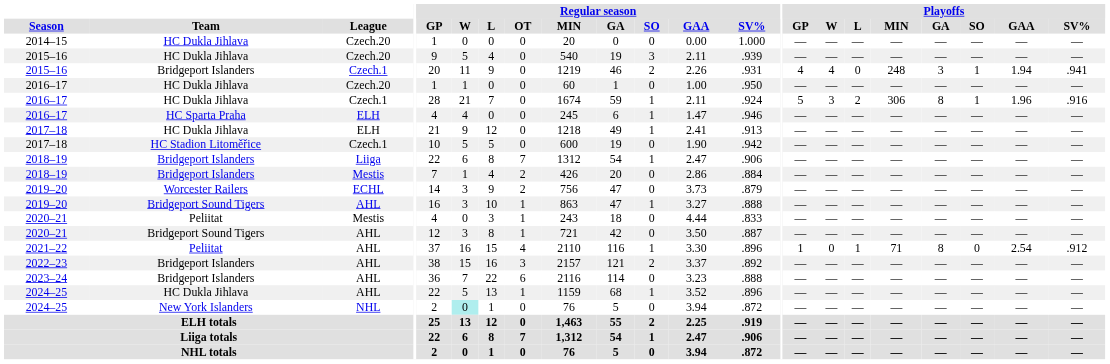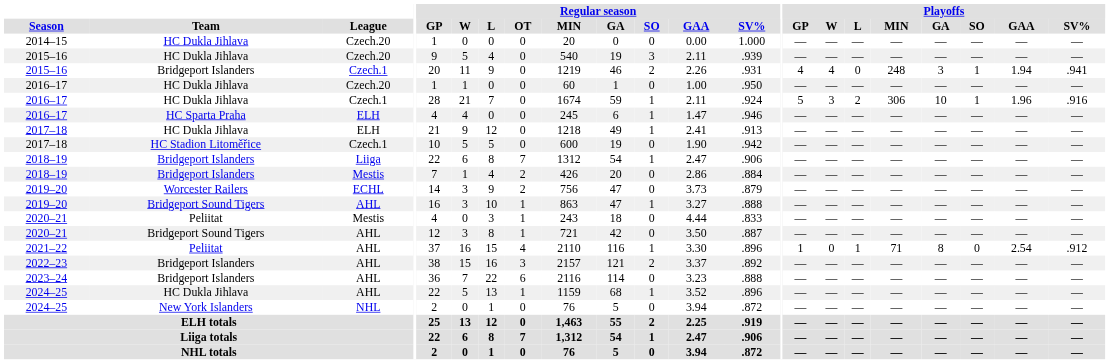 <table border="0" cellpadding="1" cellspacing="0" style="text-align:center; width:75%">
 <tr ALIGN="center" bgcolor="#e0e0e0">
 <th align="center" colspan="3" bgcolor="#ffffff"></th>
 <th align="center" rowspan="99" bgcolor="#ffffff"></th>
 <th align="center" colspan="9" bgcolor="#e0e0e0"><a href='#'>Regular season</a></th>
 <th align="center" rowspan="99" bgcolor="#ffffff"></th>
 <th align="center" colspan="8" bgcolor="#e0e0e0"><a href='#'>Playoffs</a></th>
 </tr>
 <tr ALIGN="center" bgcolor="#e0e0e0">
 <th><a href='#'>Season</a></th>
 <th>Team</th>
 <th>League</th>
 <th>GP</th>
 <th>W</th>
 <th>L</th>
 <th>OT</th>
 <th>MIN</th>
 <th>GA</th>
 <th><a href='#'>SO</a></th>
 <th><a href='#'>GAA</a></th>
 <th><a href='#'>SV%</a></th>
 <th>GP</th>
 <th>W</th>
 <th>L</th>
 <th>MIN</th>
 <th>GA</th>
 <th>SO</th>
 <th>GAA</th>
 <th>SV%</th>
 </tr>
 <tr ALIGN="center">
 <td>2014–15</td>
 <td><a href='#'>HC Dukla Jihlava</a></td>
 <td>Czech.20</td>
 <td>1</td>
 <td>0</td>
 <td>0</td>
 <td>0</td>
 <td>20</td>
 <td>0</td>
 <td>0</td>
 <td>0.00</td>
 <td>1.000</td>
 <td>—</td>
 <td>—</td>
 <td>—</td>
 <td>—</td>
 <td>—</td>
 <td>—</td>
 <td>—</td>
 <td>—</td>
 </tr>
 <tr ALIGN="center" bgcolor="#f0f0f0">
 <td>2015–16</td>
 <td>HC Dukla Jihlava</td>
 <td>Czech.20</td>
 <td>9</td>
 <td>5</td>
 <td>4</td>
 <td>0</td>
 <td>540</td>
 <td>19</td>
 <td>3</td>
 <td>2.11</td>
 <td>.939</td>
 <td>—</td>
 <td>—</td>
 <td>—</td>
 <td>—</td>
 <td>—</td>
 <td>—</td>
 <td>—</td>
 <td>—</td>
 </tr>
 <tr ALIGN="center">
 <td><a href='#'>2015–16</a></td>
 <td>Bridgeport Islanders</td>
 <td><a href='#'>Czech.1</a></td>
 <td>20</td>
 <td>11</td>
 <td>9</td>
 <td>0</td>
 <td>1219</td>
 <td>46</td>
 <td>2</td>
 <td>2.26</td>
 <td>.931</td>
 <td>4</td>
 <td>4</td>
 <td>0</td>
 <td>248</td>
 <td>3</td>
 <td>1</td>
 <td>1.94</td>
 <td>.941</td>
 </tr>
 <tr ALIGN="center" bgcolor="#f0f0f0">
 <td>2016–17</td>
 <td>HC Dukla Jihlava</td>
 <td>Czech.20</td>
 <td>1</td>
 <td>1</td>
 <td>0</td>
 <td>0</td>
 <td>60</td>
 <td>1</td>
 <td>0</td>
 <td>1.00</td>
 <td>.950</td>
 <td>—</td>
 <td>—</td>
 <td>—</td>
 <td>—</td>
 <td>—</td>
 <td>—</td>
 <td>—</td>
 <td>—</td>
 </tr>
 <tr ALIGN="center">
 <td><a href='#'>2016–17</a></td>
 <td>HC Dukla Jihlava</td>
 <td>Czech.1</td>
 <td>28</td>
 <td>21</td>
 <td>7</td>
 <td>0</td>
 <td>1674</td>
 <td>59</td>
 <td>1</td>
 <td>2.11</td>
 <td>.924</td>
 <td>5</td>
 <td>3</td>
 <td>2</td>
 <td>306</td>
-<td>8</td>
+<td>10</td>
 <td>1</td>
 <td>1.96</td>
 <td>.916</td>
 </tr>
 <tr ALIGN="center" bgcolor="#f0f0f0">
 <td><a href='#'>2016–17</a></td>
 <td><a href='#'>HC Sparta Praha</a></td>
 <td><a href='#'>ELH</a></td>
 <td>4</td>
 <td>4</td>
 <td>0</td>
 <td>0</td>
 <td>245</td>
 <td>6</td>
 <td>1</td>
 <td>1.47</td>
 <td>.946</td>
 <td>—</td>
 <td>—</td>
 <td>—</td>
 <td>—</td>
 <td>—</td>
 <td>—</td>
 <td>—</td>
 <td>—</td>
 </tr>
 <tr ALIGN="center">
 <td><a href='#'>2017–18</a></td>
 <td>HC Dukla Jihlava</td>
 <td>ELH</td>
 <td>21</td>
 <td>9</td>
 <td>12</td>
 <td>0</td>
 <td>1218</td>
 <td>49</td>
 <td>1</td>
 <td>2.41</td>
 <td>.913</td>
 <td>—</td>
 <td>—</td>
 <td>—</td>
 <td>—</td>
 <td>—</td>
 <td>—</td>
 <td>—</td>
 <td>—</td>
 </tr>
 <tr ALIGN="center" bgcolor="#f0f0f0">
 <td 2017–18 Czech 1. Liga season>2017–18</td>
 <td><a href='#'>HC Stadion Litoměřice</a></td>
 <td>Czech.1</td>
 <td>10</td>
 <td>5</td>
 <td>5</td>
 <td>0</td>
 <td>600</td>
 <td>19</td>
 <td>0</td>
 <td>1.90</td>
 <td>.942</td>
 <td>—</td>
 <td>—</td>
 <td>—</td>
 <td>—</td>
 <td>—</td>
 <td>—</td>
 <td>—</td>
 <td>—</td>
 </tr>
 <tr ALIGN="center">
 <td><a href='#'>2018–19</a></td>
 <td><a href='#'>Bridgeport Islanders</a></td>
 <td><a href='#'>Liiga</a></td>
 <td>22</td>
 <td>6</td>
 <td>8</td>
 <td>7</td>
 <td>1312</td>
 <td>54</td>
 <td>1</td>
 <td>2.47</td>
 <td>.906</td>
 <td>—</td>
 <td>—</td>
 <td>—</td>
 <td>—</td>
 <td>—</td>
 <td>—</td>
 <td>—</td>
 <td>—</td>
 </tr>
 <tr ALIGN="center" bgcolor="#f0f0f0">
 <td><a href='#'>2018–19</a></td>
 <td><a href='#'>Bridgeport Islanders</a></td>
 <td><a href='#'>Mestis</a></td>
 <td>7</td>
 <td>1</td>
 <td>4</td>
 <td>2</td>
 <td>426</td>
 <td>20</td>
 <td>0</td>
 <td>2.86</td>
 <td>.884</td>
 <td>—</td>
 <td>—</td>
 <td>—</td>
 <td>—</td>
 <td>—</td>
 <td>—</td>
 <td>—</td>
 <td>—</td>
 </tr>
 <tr ALIGN="center">
 <td><a href='#'>2019–20</a></td>
 <td><a href='#'>Worcester Railers</a></td>
 <td><a href='#'>ECHL</a></td>
 <td>14</td>
 <td>3</td>
 <td>9</td>
 <td>2</td>
 <td>756</td>
 <td>47</td>
 <td>0</td>
 <td>3.73</td>
 <td>.879</td>
 <td>—</td>
 <td>—</td>
 <td>—</td>
 <td>—</td>
 <td>—</td>
 <td>—</td>
 <td>—</td>
 <td>—</td>
 </tr>
 <tr ALIGN="center" bgcolor="#f0f0f0">
 <td><a href='#'>2019–20</a></td>
 <td><a href='#'>Bridgeport Sound Tigers</a></td>
 <td><a href='#'>AHL</a></td>
 <td>16</td>
 <td>3</td>
 <td>10</td>
 <td>1</td>
 <td>863</td>
 <td>47</td>
 <td>1</td>
 <td>3.27</td>
 <td>.888</td>
 <td>—</td>
 <td>—</td>
 <td>—</td>
 <td>—</td>
 <td>—</td>
 <td>—</td>
 <td>—</td>
 <td>—</td>
 </tr>
 <tr ALIGN="center">
 <td><a href='#'>2020–21</a></td>
 <td>Peliitat</td>
 <td>Mestis</td>
 <td>4</td>
 <td>0</td>
 <td>3</td>
 <td>1</td>
 <td>243</td>
 <td>18</td>
 <td>0</td>
 <td>4.44</td>
 <td>.833</td>
 <td>—</td>
 <td>—</td>
 <td>—</td>
 <td>—</td>
 <td>—</td>
 <td>—</td>
 <td>—</td>
 <td>—</td>
 </tr>
 <tr ALIGN="center" bgcolor="#f0f0f0">
 <td><a href='#'>2020–21</a></td>
 <td>Bridgeport Sound Tigers</td>
 <td>AHL</td>
 <td>12</td>
 <td>3</td>
 <td>8</td>
 <td>1</td>
 <td>721</td>
 <td>42</td>
 <td>0</td>
 <td>3.50</td>
 <td>.887</td>
 <td>—</td>
 <td>—</td>
 <td>—</td>
 <td>—</td>
 <td>—</td>
 <td>—</td>
 <td>—</td>
 <td>—</td>
 </tr>
 <tr ALIGN="center">
 <td><a href='#'>2021–22</a></td>
 <td><a href='#'>Peliitat</a></td>
 <td>AHL</td>
 <td>37</td>
 <td>16</td>
 <td>15</td>
 <td>4</td>
 <td>2110</td>
 <td>116</td>
 <td>1</td>
 <td>3.30</td>
 <td>.896</td>
 <td>1</td>
 <td>0</td>
 <td>1</td>
 <td>71</td>
 <td>8</td>
 <td>0</td>
 <td>2.54</td>
 <td>.912</td>
 </tr>
 <tr ALIGN="center" bgcolor="#f0f0f0">
 <td><a href='#'>2022–23</a></td>
 <td>Bridgeport Islanders</td>
 <td>AHL</td>
 <td>38</td>
 <td>15</td>
 <td>16</td>
 <td>3</td>
 <td>2157</td>
 <td>121</td>
 <td>2</td>
 <td>3.37</td>
 <td>.892</td>
 <td>—</td>
 <td>—</td>
 <td>—</td>
 <td>—</td>
 <td>—</td>
 <td>—</td>
 <td>—</td>
 <td>—</td>
 </tr>
 <tr ALIGN="center">
 <td><a href='#'>2023–24</a></td>
 <td>Bridgeport Islanders</td>
 <td>AHL</td>
 <td>36</td>
 <td>7</td>
 <td>22</td>
 <td>6</td>
 <td>2116</td>
 <td>114</td>
 <td>0</td>
 <td>3.23</td>
 <td>.888</td>
 <td>—</td>
 <td>—</td>
 <td>—</td>
 <td>—</td>
 <td>—</td>
 <td>—</td>
 <td>—</td>
 <td>—</td>
 </tr>
 <tr ALIGN="center" bgcolor="#f0f0f0">
 <td><a href='#'>2024–25</a></td>
 <td>HC Dukla Jihlava</td>
 <td>AHL</td>
 <td>22</td>
 <td>5</td>
 <td>13</td>
 <td>1</td>
 <td>1159</td>
 <td>68</td>
 <td>1</td>
 <td>3.52</td>
 <td>.896</td>
 <td>—</td>
 <td>—</td>
 <td>—</td>
 <td>—</td>
 <td>—</td>
 <td>—</td>
 <td>—</td>
 <td>—</td>
 </tr>
 <tr ALIGN="center">
 <td><a href='#'>2024–25</a></td>
 <td><a href='#'>New York Islanders</a></td>
 <td><a href='#'>NHL</a></td>
 <td>2</td>
-<td style="background: paleturquoise;">0</td>
+<td>0</td>
 <td>1</td>
 <td>0</td>
 <td>76</td>
 <td>5</td>
 <td>0</td>
 <td>3.94</td>
 <td>.872</td>
 <td>—</td>
 <td>—</td>
 <td>—</td>
 <td>—</td>
 <td>—</td>
 <td>—</td>
 <td>—</td>
 <td>—</td>
 </tr>
 <tr bgcolor="#e0e0e0">
 <th colspan=3>ELH totals</th>
 <th>25</th>
 <th>13</th>
 <th>12</th>
 <th>0</th>
 <th>1,463</th>
 <th>55</th>
 <th>2</th>
 <th>2.25</th>
 <th>.919</th>
 <th>—</th>
 <th>—</th>
 <th>—</th>
 <th>—</th>
 <th>—</th>
 <th>—</th>
 <th>—</th>
 <th>—</th>
 </tr>
 <tr bgcolor="#e0e0e0">
 <th colspan=3>Liiga totals</th>
 <th>22</th>
 <th>6</th>
 <th>8</th>
 <th>7</th>
 <th>1,312</th>
 <th>54</th>
 <th>1</th>
 <th>2.47</th>
 <th>.906</th>
 <th>—</th>
 <th>—</th>
 <th>—</th>
 <th>—</th>
 <th>—</th>
 <th>—</th>
 <th>—</th>
 <th>—</th>
 </tr>
 <tr bgcolor="#e0e0e0">
 <th colspan=3>NHL totals</th>
 <th>2</th>
 <th>0</th>
 <th>1</th>
 <th>0</th>
 <th>76</th>
 <th>5</th>
 <th>0</th>
 <th>3.94</th>
 <th>.872</th>
 <th>—</th>
 <th>—</th>
 <th>—</th>
 <th>—</th>
 <th>—</th>
 <th>—</th>
 <th>—</th>
 <th>—</th>
 </tr>
 </table>
